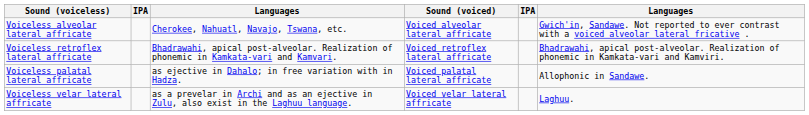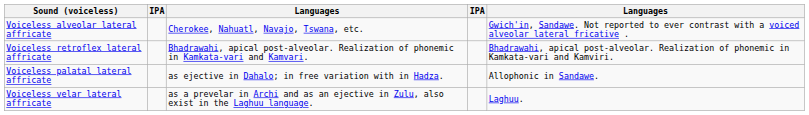 <table class="wikitable">
 <tr>
 <th>Sound (voiceless)</th>
 <th>IPA</th>
 <th>Languages</th>
-<th>Sound (voiced)</th>
 <th>IPA</th>
 <th>Languages</th>
 </tr>
 <tr>
 <td><a href='#'>Voiceless alveolar lateral affricate</a></td>
 <td></td>
 <td><a href='#'>Cherokee</a>, <a href='#'>Nahuatl</a>, <a href='#'>Navajo</a>, <a href='#'>Tswana</a>, etc.</td>
-<td><a href='#'>Voiced alveolar lateral affricate</a></td>
 <td></td>
 <td><a href='#'>Gwich'in</a>, <a href='#'>Sandawe</a>. Not reported to ever contrast with a <a href='#'>voiced alveolar lateral fricative</a> .</td>
 </tr>
 <tr>
 <td><a href='#'>Voiceless retroflex lateral affricate</a></td>
 <td></td>
 <td><a href='#'>Bhadrawahi</a>, apical post-alveolar. Realization of phonemic  in <a href='#'>Kamkata-vari</a> and <a href='#'>Kamvari</a>.</td>
-<td><a href='#'>Voiced retroflex lateral affricate</a></td>
 <td></td>
 <td><a href='#'>Bhadrawahi</a>, apical post-alveolar. Realization of phonemic  in Kamkata-vari and Kamviri.</td>
 </tr>
 <tr>
 <td><a href='#'>Voiceless palatal lateral affricate</a></td>
 <td></td>
 <td>as ejective  in <a href='#'>Dahalo</a>; in free variation with  in <a href='#'>Hadza</a>.</td>
-<td><a href='#'>Voiced palatal lateral affricate</a></td>
 <td></td>
 <td>Allophonic in <a href='#'>Sandawe</a>.</td>
 </tr>
 <tr>
 <td><a href='#'>Voiceless velar lateral affricate</a></td>
 <td></td>
 <td>as a prevelar in <a href='#'>Archi</a> and as an ejective  in <a href='#'>Zulu</a>, also exist in the <a href='#'>Laghuu language</a>.</td>
-<td><a href='#'>Voiced velar lateral affricate</a></td>
 <td></td>
 <td><a href='#'>Laghuu</a>.</td>
 </tr>
 </table>
